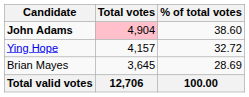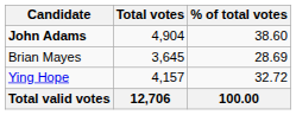 <table class="wikitable sortable">
 <tr bgcolor="#EEEEEE">
 <th align="left">Candidate</th>
 <th align="right">Total votes</th>
 <th align="right">% of total votes</th>
 </tr>
 <tr>
 <td align="left"><strong>John Adams</strong></td>
-<td align="right" style="background: pink;">4,904</td>
+<td align="right">4,904</td>
 <td align="right">38.60</td>
+</tr>
+<tr>
+<td align="left">Brian Mayes</td>
+<td align="right">3,645</td>
+<td align="right">28.69</td>
 </tr>
 <tr>
 <td align="left"><a href='#'>Ying Hope</a></td>
 <td align="right">4,157</td>
 <td align="right">32.72</td>
-</tr>
-<tr>
-<td align="left">Brian Mayes</td>
-<td align="right">3,645</td>
-<td align="right">28.69</td>
 </tr>
 <tr bgcolor="#EEEEEE">
 <th align="left">Total valid votes</th>
 <th align="right">12,706</th>
 <th align="right">100.00</th>
 </tr>
 </table>
